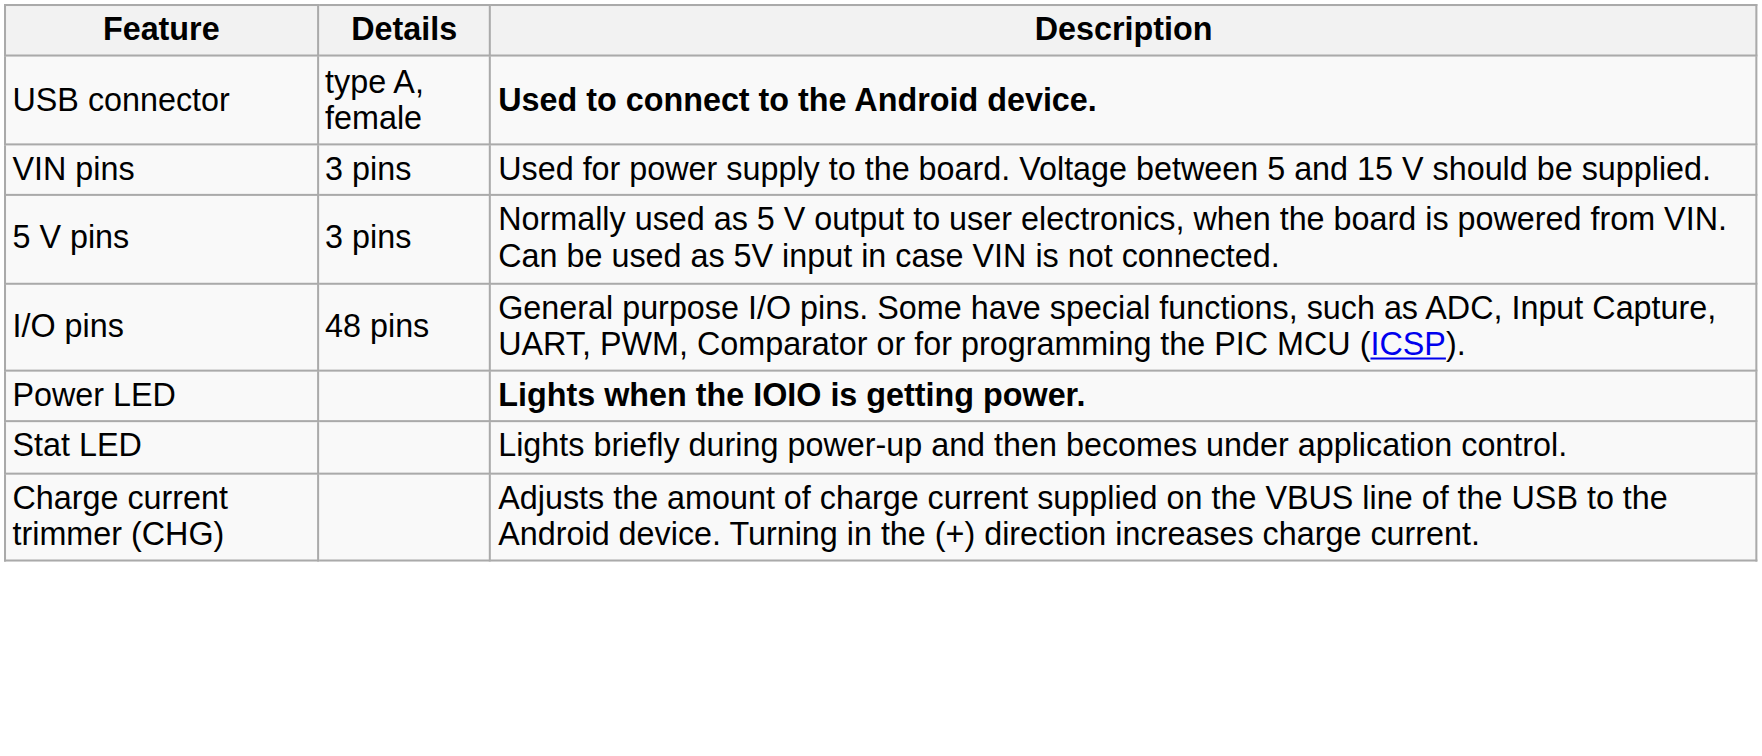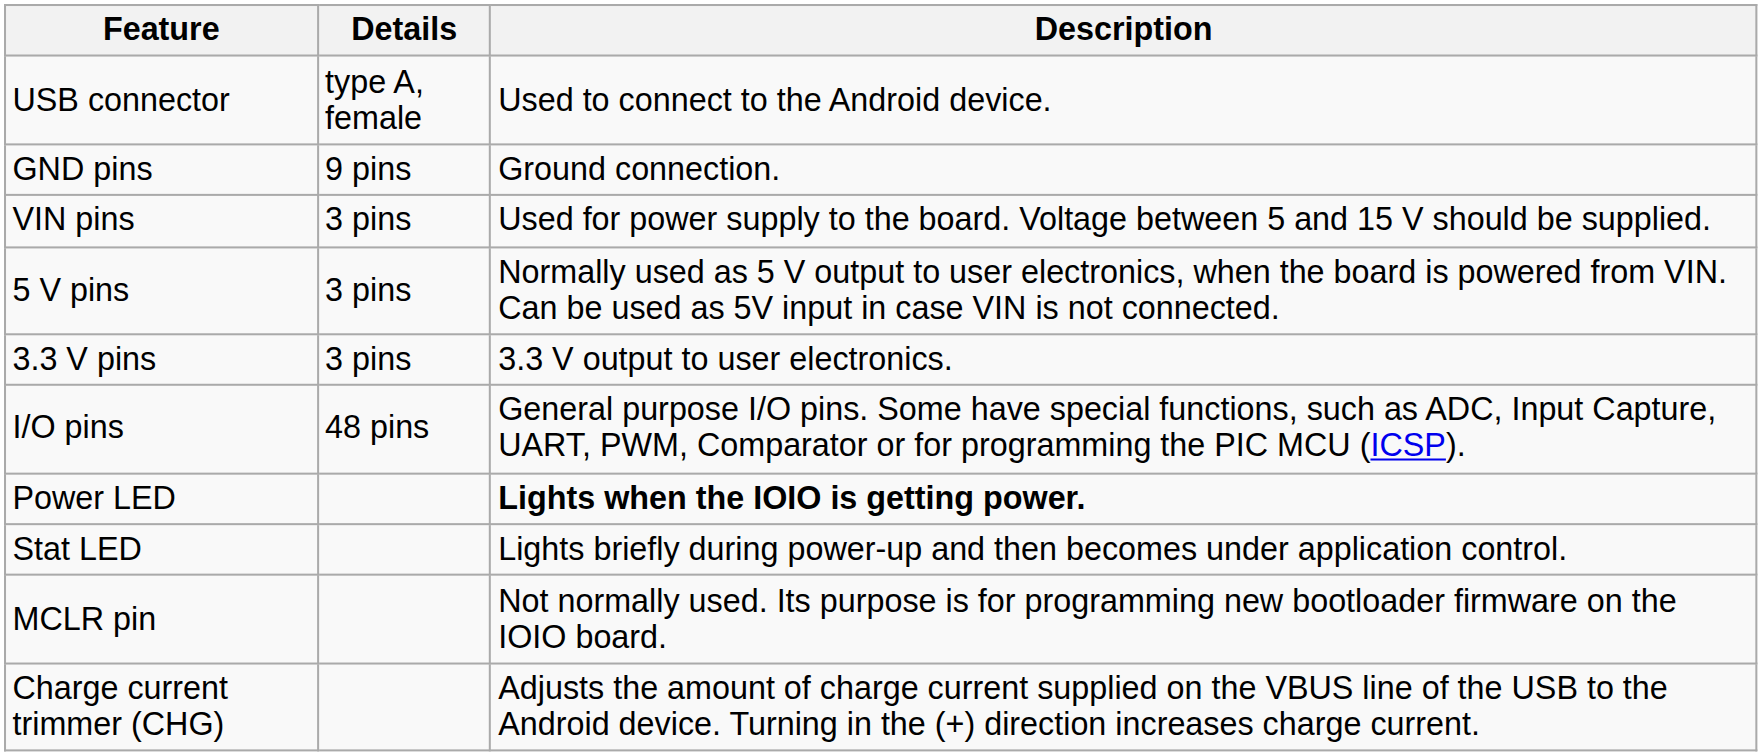 <table class="wikitable">
 <tr>
 <th>Feature</th>
 <th>Details</th>
 <th>Description</th>
 </tr>
 <tr>
 <td>USB connector</td>
 <td>type A, female</td>
-<td><strong>Used to connect to the Android device.</strong></td>
+<td>Used to connect to the Android device.</td>
+</tr>
+<tr>
+<td>GND pins</td>
+<td>9 pins</td>
+<td>Ground connection.</td>
 </tr>
 <tr>
 <td>VIN pins</td>
 <td>3 pins</td>
 <td>Used for power supply to the board. Voltage between 5 and 15 V should be supplied.</td>
 </tr>
 <tr>
 <td>5 V pins</td>
 <td>3 pins</td>
 <td>Normally used as 5 V output to user electronics, when the board is powered from VIN. Can be used as 5V input in case VIN is not connected.</td>
+</tr>
+<tr>
+<td>3.3 V pins</td>
+<td>3 pins</td>
+<td>3.3 V output to user electronics.</td>
 </tr>
 <tr>
 <td>I/O pins</td>
 <td>48 pins</td>
 <td>General purpose I/O pins. Some have special functions, such as ADC, Input Capture, UART, PWM, Comparator or for programming the PIC MCU (<a href='#'>ICSP</a>).</td>
 </tr>
 <tr>
 <td>Power LED</td>
 <td></td>
 <td><strong>Lights when the IOIO is getting power.</strong></td>
 </tr>
 <tr>
 <td>Stat LED</td>
 <td></td>
 <td>Lights briefly during power-up and then becomes under application control.</td>
 </tr>
 <tr>
+<td>MCLR pin</td>
+<td></td>
+<td>Not normally used. Its purpose is for programming new bootloader firmware on the IOIO board.</td>
+</tr>
+<tr>
 <td>Charge current trimmer (CHG)</td>
 <td></td>
 <td>Adjusts the amount of charge current supplied on the VBUS line of the USB to the Android device. Turning in the (+) direction increases charge current.</td>
 </tr>
 </table>
